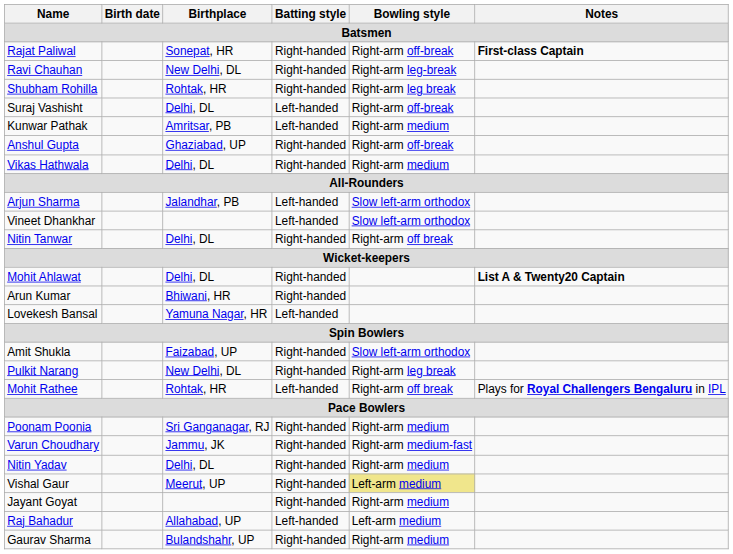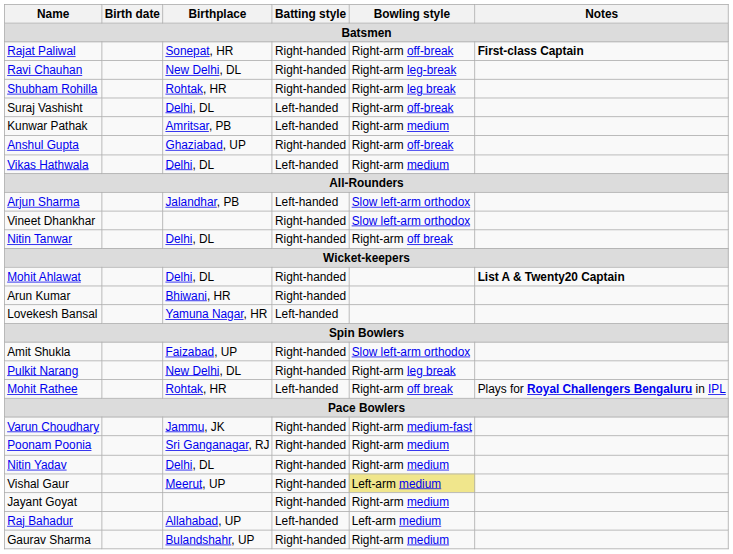 <table class="wikitable" style="font-size:95%;">
 <tr>
 <th align=center>Name</th>
 <th align=center>Birth date</th>
 <th align=center>Birthplace</th>
 <th align=center>Batting style</th>
 <th align=center>Bowling style</th>
 <th align=center>Notes</th>
 </tr>
 <tr>
 <th colspan="6" style="background: #DCDCDC" align=center>Batsmen</th>
 </tr>
 <tr>
 <td><a href='#'>Rajat Paliwal</a></td>
 <td></td>
 <td><a href='#'>Sonepat</a>, HR</td>
 <td>Right-handed</td>
 <td>Right-arm <a href='#'>off-break</a></td>
 <td><strong>First-class Captain</strong></td>
 </tr>
 <tr>
 <td><a href='#'>Ravi Chauhan</a></td>
 <td></td>
 <td><a href='#'>New Delhi</a>, DL</td>
 <td>Right-handed</td>
 <td>Right-arm <a href='#'>leg-break</a></td>
 <td></td>
 </tr>
 <tr>
 <td><a href='#'>Shubham Rohilla</a></td>
 <td></td>
 <td><a href='#'>Rohtak</a>, HR</td>
 <td>Right-handed</td>
 <td>Right-arm <a href='#'>leg break</a></td>
 <td></td>
 </tr>
 <tr>
 <td>Suraj Vashisht</td>
 <td></td>
 <td><a href='#'>Delhi</a>, DL</td>
 <td>Left-handed</td>
 <td>Right-arm <a href='#'>off-break</a></td>
 <td></td>
 </tr>
 <tr>
 <td>Kunwar Pathak</td>
 <td></td>
 <td><a href='#'>Amritsar</a>, PB</td>
 <td>Left-handed</td>
 <td>Right-arm <a href='#'>medium</a></td>
 <td></td>
 </tr>
 <tr>
 <td><a href='#'>Anshul Gupta</a></td>
 <td></td>
 <td><a href='#'>Ghaziabad</a>, UP</td>
 <td>Right-handed</td>
 <td>Right-arm <a href='#'>off-break</a></td>
 <td></td>
 </tr>
 <tr>
 <td><a href='#'>Vikas Hathwala</a></td>
 <td></td>
 <td><a href='#'>Delhi</a>, DL</td>
-<td>Right-handed</td>
+<td>Left-handed</td>
 <td>Right-arm <a href='#'>medium</a></td>
 <td></td>
 </tr>
 <tr>
 <th colspan="6" style="background: #DCDCDC" align=center>All-Rounders</th>
 </tr>
 <tr>
 <td><a href='#'>Arjun Sharma</a></td>
 <td></td>
 <td><a href='#'>Jalandhar</a>, PB</td>
 <td>Left-handed</td>
 <td><a href='#'>Slow left-arm orthodox</a></td>
 <td></td>
 </tr>
 <tr>
 <td>Vineet Dhankhar</td>
 <td></td>
 <td></td>
-<td>Left-handed</td>
+<td>Right-handed</td>
 <td><a href='#'>Slow left-arm orthodox</a></td>
 <td></td>
 </tr>
 <tr>
 <td><a href='#'>Nitin Tanwar</a></td>
 <td></td>
 <td><a href='#'>Delhi</a>, DL</td>
 <td>Right-handed</td>
 <td>Right-arm <a href='#'>off break</a></td>
 <td></td>
 </tr>
 <tr>
 <th colspan="6" style="background: #DCDCDC" align=center>Wicket-keepers</th>
 </tr>
 <tr>
 <td><a href='#'>Mohit Ahlawat</a></td>
 <td></td>
 <td><a href='#'>Delhi</a>, DL</td>
 <td>Right-handed</td>
 <td></td>
 <td><strong>List A & Twenty20 Captain</strong></td>
 </tr>
 <tr>
 <td>Arun Kumar</td>
 <td></td>
 <td><a href='#'>Bhiwani</a>, HR</td>
 <td>Right-handed</td>
 <td></td>
 <td></td>
 </tr>
 <tr>
 <td>Lovekesh Bansal</td>
 <td></td>
 <td><a href='#'>Yamuna Nagar</a>, HR</td>
 <td>Left-handed</td>
 <td></td>
 <td></td>
 </tr>
 <tr>
 <th colspan="6" style="background: #DCDCDC" align=center>Spin Bowlers</th>
 </tr>
 <tr>
 <td>Amit Shukla</td>
 <td></td>
 <td><a href='#'>Faizabad</a>, UP</td>
 <td>Right-handed</td>
 <td><a href='#'>Slow left-arm orthodox</a></td>
 <td></td>
 </tr>
 <tr>
 <td><a href='#'>Pulkit Narang</a></td>
 <td></td>
 <td><a href='#'>New Delhi</a>, DL</td>
 <td>Right-handed</td>
 <td>Right-arm <a href='#'>leg break</a></td>
 <td></td>
 </tr>
 <tr>
 <td><a href='#'>Mohit Rathee</a></td>
 <td></td>
 <td><a href='#'>Rohtak</a>, HR</td>
 <td>Left-handed</td>
 <td>Right-arm <a href='#'>off break</a></td>
 <td>Plays for <strong><a href='#'>Royal Challengers Bengaluru</a></strong> in <a href='#'>IPL</a></td>
 </tr>
 <tr>
 <th colspan="6" style="background: #DCDCDC" align=center>Pace Bowlers</th>
 </tr>
 <tr>
+<td><a href='#'>Varun Choudhary</a></td>
+<td></td>
+<td><a href='#'>Jammu</a>, JK</td>
+<td>Right-handed</td>
+<td>Right-arm <a href='#'>medium-fast</a></td>
+<td></td>
+</tr>
+<tr>
 <td><a href='#'>Poonam Poonia</a></td>
 <td></td>
 <td><a href='#'>Sri Ganganagar</a>, RJ</td>
 <td>Right-handed</td>
 <td>Right-arm <a href='#'>medium</a></td>
-<td></td>
-</tr>
-<tr>
-<td><a href='#'>Varun Choudhary</a></td>
-<td></td>
-<td><a href='#'>Jammu</a>, JK</td>
-<td>Right-handed</td>
-<td>Right-arm <a href='#'>medium-fast</a></td>
 <td></td>
 </tr>
 <tr>
 <td><a href='#'>Nitin Yadav</a></td>
 <td></td>
 <td><a href='#'>Delhi</a>, DL</td>
 <td>Right-handed</td>
 <td>Right-arm <a href='#'>medium</a></td>
 <td></td>
 </tr>
 <tr>
 <td>Vishal Gaur</td>
 <td></td>
 <td><a href='#'>Meerut</a>, UP</td>
 <td>Right-handed</td>
 <td style="background: khaki;">Left-arm <a href='#'>medium</a></td>
 <td></td>
 </tr>
 <tr>
 <td>Jayant Goyat</td>
 <td></td>
 <td></td>
 <td>Right-handed</td>
 <td>Right-arm <a href='#'>medium</a></td>
 <td></td>
 </tr>
 <tr>
 <td><a href='#'>Raj Bahadur</a></td>
 <td></td>
 <td><a href='#'>Allahabad</a>, UP</td>
 <td>Left-handed</td>
 <td>Left-arm <a href='#'>medium</a></td>
 <td></td>
 </tr>
 <tr>
 <td>Gaurav Sharma</td>
 <td></td>
 <td><a href='#'>Bulandshahr</a>, UP</td>
 <td>Right-handed</td>
 <td>Right-arm <a href='#'>medium</a></td>
 <td></td>
 </tr>
 </table>
